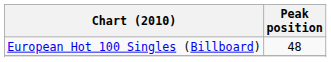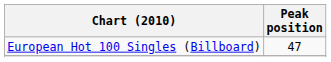 <table class="wikitable sortable">
 <tr>
 <th>Chart (2010)</th>
 <th>Peak<br>position</th>
 </tr>
 <tr>
 <td align="left"><a href='#'>European Hot 100 Singles</a> (<a href='#'>Billboard</a>)</td>
-<td align="center">48</td>
+<td align="center">47</td>
 </tr>
 <tr>
 </tr>
 <tr>
 </tr>
 <tr>
 </tr>
 <tr>
 </tr>
 </table>
